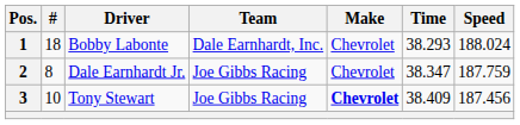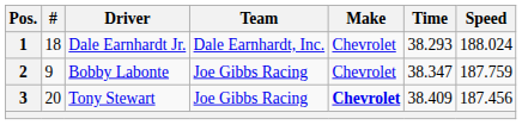 <table class="wikitable" style="font-size:95%">
 <tr>
 <th>Pos.</th>
 <th>#</th>
 <th>Driver</th>
 <th>Team</th>
 <th>Make</th>
 <th>Time</th>
 <th>Speed</th>
 </tr>
 <tr>
 <th>1</th>
 <td>18</td>
-<td><a href='#'>Bobby Labonte</a></td>
+<td><a href='#'>Dale Earnhardt Jr.</a></td>
 <td><a href='#'>Dale Earnhardt, Inc.</a></td>
 <td><a href='#'>Chevrolet</a></td>
 <td>38.293</td>
 <td>188.024</td>
 </tr>
 <tr>
 <th>2</th>
-<td>8</td>
-<td><a href='#'>Dale Earnhardt Jr.</a></td>
+<td>9</td>
+<td><a href='#'>Bobby Labonte</a></td>
 <td><a href='#'>Joe Gibbs Racing</a></td>
 <td><a href='#'>Chevrolet</a></td>
 <td>38.347</td>
 <td>187.759</td>
 </tr>
 <tr>
 <th>3</th>
-<td>10</td>
+<td>20</td>
 <td><a href='#'>Tony Stewart</a></td>
 <td><a href='#'>Joe Gibbs Racing</a></td>
 <td><strong><a href='#'>Chevrolet</a></strong></td>
 <td>38.409</td>
 <td>187.456</td>
 </tr>
 <tr>
 <th colspan="7"></th>
 </tr>
 </table>
